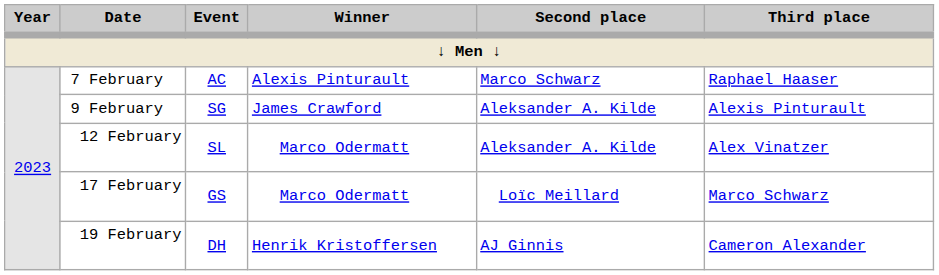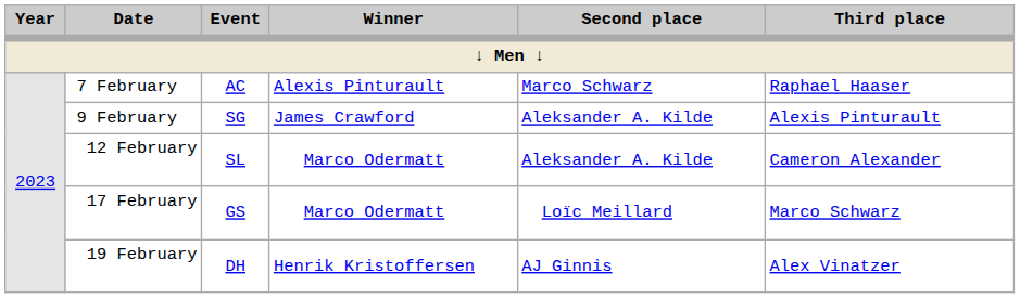 <table class="wikitable plainrowheaders" style="background:#fff; font-size:86%; line-height:15px; border:grey solid 1px; border-collapse:collapse;">
 <tr style="background:#ccc; text-align:center;">
 <th style="background:#ccc;" width="35">Year</th>
 <th style="background:#ccc;" width="85">Date</th>
 <th style="background:#ccc;" width="40">Event</th>
 <th style="background:#ccc;" width="160">Winner</th>
 <th style="background:#ccc;" width="160">Second place</th>
 <th style="background:#ccc;" width="160">Third place</th>
 </tr>
 <tr>
 <td align=center colspan=6 bgcolor=#F0EAD6 style="border-top-width:5px"><strong>↓ Men ↓</strong></td>
 </tr>
 <tr>
 <td align=center bgcolor=#E5E5E5 rowspan=5><a href='#'>2023</a></td>
 <td align=right>7 February  </td>
 <td align=center><a href='#'>AC</a></td>
 <td> <a href='#'>Alexis Pinturault</a></td>
 <td> <a href='#'>Marco Schwarz</a></td>
 <td> <a href='#'>Raphael Haaser</a></td>
 </tr>
 <tr>
 <td align=right>9 February  </td>
 <td align=center><a href='#'>SG</a></td>
 <td> <a href='#'>James Crawford</a></td>
 <td> <a href='#'>Aleksander A. Kilde</a></td>
 <td> <a href='#'>Alexis Pinturault</a></td>
 </tr>
 <tr>
 <td align=right>12 February  </td>
 <td align=center><a href='#'>SL</a></td>
 <td>   <a href='#'>Marco Odermatt</a></td>
 <td> <a href='#'>Aleksander A. Kilde</a></td>
-<td> <a href='#'>Alex Vinatzer</a></td>
+<td> <a href='#'>Cameron Alexander</a></td>
 </tr>
 <tr>
 <td align=right>17 February  </td>
 <td align=center><a href='#'>GS</a></td>
 <td>   <a href='#'>Marco Odermatt</a></td>
 <td>  <a href='#'>Loïc Meillard</a></td>
 <td> <a href='#'>Marco Schwarz</a></td>
 </tr>
 <tr>
 <td align=right>19 February  </td>
 <td align=center><a href='#'>DH</a></td>
 <td> <a href='#'>Henrik Kristoffersen</a></td>
 <td> <a href='#'>AJ Ginnis</a></td>
-<td> <a href='#'>Cameron Alexander</a></td>
+<td> <a href='#'>Alex Vinatzer</a></td>
 </tr>
 </table>
